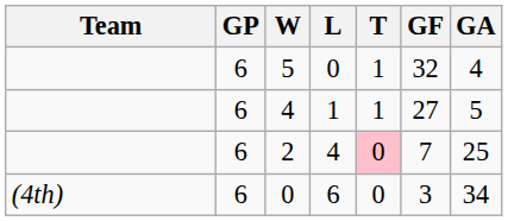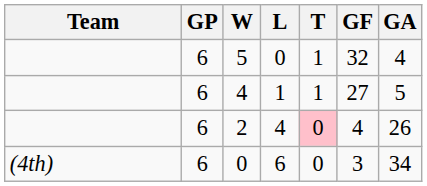 <table class="wikitable" style="text-align:center">
 <tr>
 <th width="120">Team</th>
 <th width="20">GP</th>
 <th width="20">W</th>
 <th width="20">L</th>
 <th width="20">T</th>
 <th width="20">GF</th>
 <th width="20">GA</th>
 </tr>
 <tr>
 <td align=left></td>
 <td>6</td>
 <td>5</td>
 <td>0</td>
 <td>1</td>
 <td>32</td>
 <td>4</td>
 </tr>
 <tr>
 <td align=left></td>
 <td>6</td>
 <td>4</td>
 <td>1</td>
 <td>1</td>
 <td>27</td>
 <td>5</td>
 </tr>
 <tr>
 <td align=left></td>
 <td>6</td>
 <td>2</td>
 <td>4</td>
 <td style="background: pink;">0</td>
-<td>7</td>
-<td>25</td>
+<td>4</td>
+<td>26</td>
 </tr>
 <tr>
 <td align=left> <em>(4th)</em></td>
 <td>6</td>
 <td>0</td>
 <td>6</td>
 <td>0</td>
 <td>3</td>
 <td>34</td>
 </tr>
 </table>
